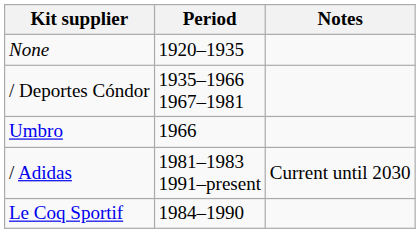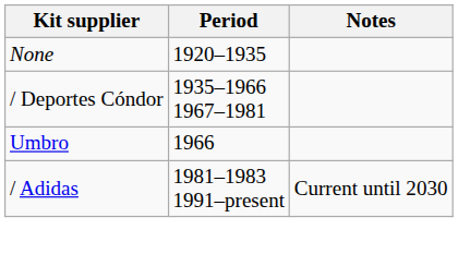 <table class="wikitable" style="text-align: left">
 <tr>
 <th>Kit supplier</th>
 <th>Period</th>
 <th>Notes</th>
 </tr>
 <tr>
 <td><em>None</em></td>
 <td>1920–1935</td>
 <td></td>
 </tr>
 <tr>
 <td>/ Deportes Cóndor</td>
 <td>1935–1966<br>1967–1981</td>
 <td></td>
 </tr>
 <tr>
 <td> <a href='#'>Umbro</a></td>
 <td>1966</td>
 <td></td>
 </tr>
 <tr>
 <td>/ <a href='#'>Adidas</a></td>
 <td>1981–1983<br>1991–present</td>
 <td>Current until 2030</td>
 </tr>
-<tr>
-<td> <a href='#'>Le Coq Sportif</a></td>
-<td>1984–1990</td>
-<td></td>
-</tr>
 </table>
